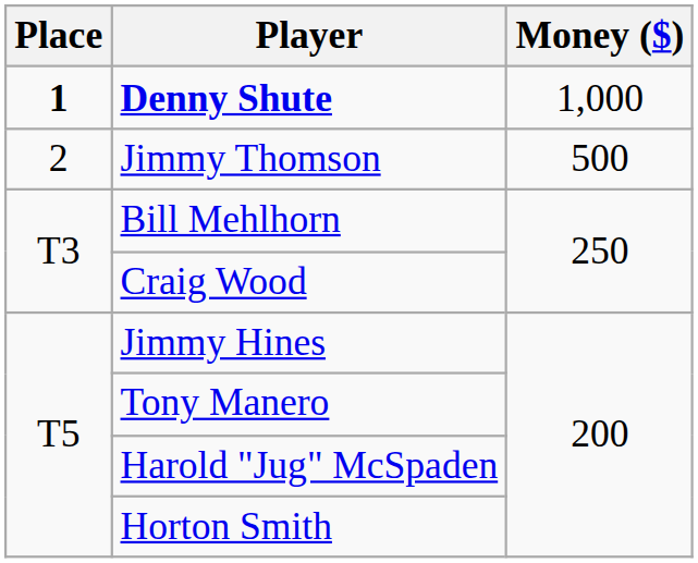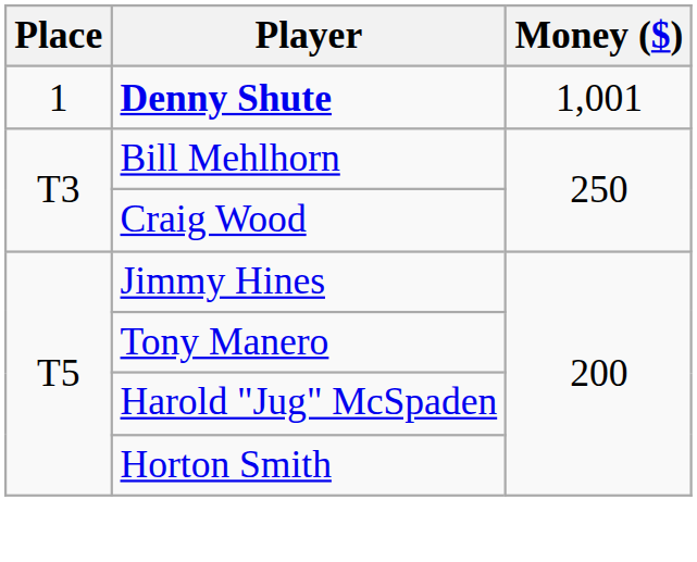 <table class=wikitable>
 <tr>
 <th>Place</th>
 <th>Player</th>
 <th>Money (<a href='#'>$</a>)</th>
 </tr>
 <tr>
-<td align=center><strong>1</strong></td>
+<td align=center>1</td>
 <td> <strong><a href='#'>Denny Shute</a></strong></td>
-<td align=center>1,000</td>
-</tr>
-<tr>
-<td align=center>2</td>
-<td> <a href='#'>Jimmy Thomson</a></td>
-<td align=center>500</td>
+<td align=center>1,001</td>
 </tr>
 <tr>
 <td align=center rowspan=2>T3</td>
 <td> <a href='#'>Bill Mehlhorn</a></td>
 <td align=center rowspan=2>250</td>
 </tr>
 <tr>
 <td> <a href='#'>Craig Wood</a></td>
 </tr>
 <tr>
 <td align=center rowspan=4>T5</td>
 <td> <a href='#'>Jimmy Hines</a></td>
 <td align=center rowspan=4>200</td>
 </tr>
 <tr>
 <td> <a href='#'>Tony Manero</a></td>
 </tr>
 <tr>
 <td> <a href='#'>Harold "Jug" McSpaden</a></td>
 </tr>
 <tr>
 <td> <a href='#'>Horton Smith</a></td>
 </tr>
 </table>
